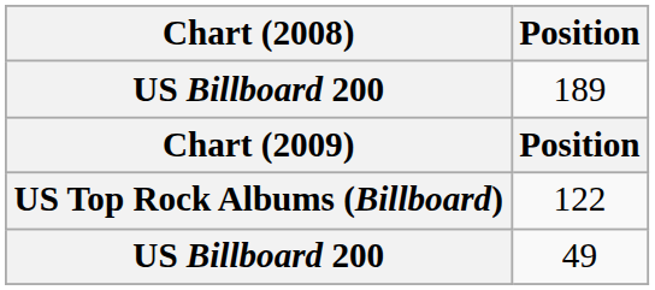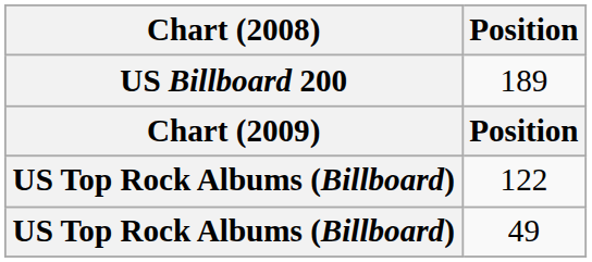 <table class="wikitable plainrowheaders">
 <tr>
 <th>Chart (2008)</th>
 <th>Position</th>
 </tr>
 <tr>
 <th scope="row">US <em>Billboard</em> 200</th>
 <td align="center">189</td>
 </tr>
 <tr>
 <th>Chart (2009)</th>
 <th>Position</th>
 </tr>
 <tr>
 <th scope="row">US Top Rock Albums (<em>Billboard</em>)</th>
 <td align="center">122</td>
 </tr>
 <tr>
-<th scope="row">US <em>Billboard</em> 200</th>
+<th scope="row">US Top Rock Albums (<em>Billboard</em>)</th>
 <td align="center">49</td>
 </tr>
 </table>
